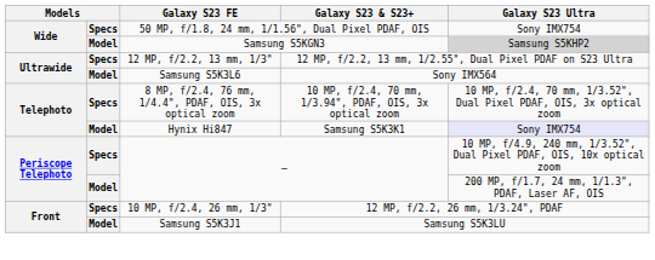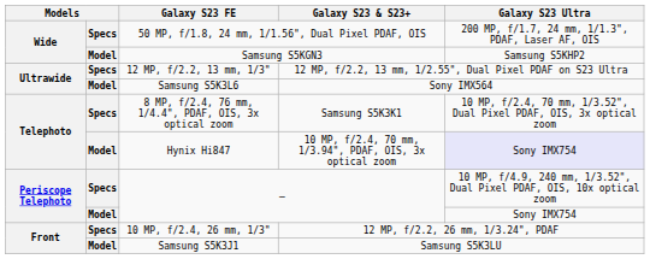 <table class="wikitable" style="text-align:center">
 <tr>
 <th colspan="2">Models</th>
 <th>Galaxy S23 FE</th>
 <th>Galaxy S23 & S23+</th>
 <th>Galaxy S23 Ultra</th>
 </tr>
 <tr>
 <th rowspan="2">Wide</th>
 <th>Specs</th>
 <td colspan="2">50 MP, f/1.8, 24 mm, 1/1.56", Dual Pixel PDAF, OIS</td>
-<td>Sony IMX754</td>
+<td>200 MP, f/1.7, 24 mm, 1/1.3", PDAF, Laser AF, OIS</td>
 </tr>
 <tr>
 <th>Model</th>
 <td colspan="2">Samsung S5KGN3</td>
-<td style="background: lightgrey;">Samsung S5KHP2</td>
+<td>Samsung S5KHP2</td>
 </tr>
 <tr>
 <th rowspan="2">Ultrawide</th>
 <th>Specs</th>
 <td>12 MP, f/2.2, 13 mm, 1/3"</td>
 <td colspan="2">12 MP, f/2.2, 13 mm, 1/2.55", Dual Pixel PDAF on S23 Ultra</td>
 </tr>
 <tr>
 <th>Model</th>
 <td>Samsung S5K3L6</td>
 <td colspan="2">Sony IMX564</td>
 </tr>
 <tr>
 <th rowspan="2">Telephoto</th>
 <th>Specs</th>
 <td>8 MP, f/2.4, 76 mm, 1/4.4", PDAF, OIS, 3x optical zoom</td>
-<td>10 MP, f/2.4, 70 mm, 1/3.94", PDAF, OIS, 3x optical zoom</td>
+<td>Samsung S5K3K1</td>
 <td>10 MP, f/2.4, 70 mm, 1/3.52", Dual Pixel PDAF, OIS, 3x optical zoom</td>
 </tr>
 <tr>
 <th>Model</th>
 <td>Hynix Hi847</td>
-<td>Samsung S5K3K1</td>
+<td>10 MP, f/2.4, 70 mm, 1/3.94", PDAF, OIS, 3x optical zoom</td>
 <td style="background: lavender;">Sony IMX754</td>
 </tr>
 <tr>
 <th rowspan="2"><a href='#'>Periscope Telephoto</a></th>
 <th>Specs</th>
 <td colspan="2" rowspan="2">–</td>
 <td>10 MP, f/4.9, 240 mm, 1/3.52", Dual Pixel PDAF, OIS, 10x optical zoom</td>
 </tr>
 <tr>
 <th>Model</th>
-<td>200 MP, f/1.7, 24 mm, 1/1.3", PDAF, Laser AF, OIS</td>
+<td>Sony IMX754</td>
 </tr>
 <tr>
 <th rowspan="2">Front</th>
 <th>Specs</th>
 <td>10 MP, f/2.4, 26 mm, 1/3"</td>
 <td colspan="2">12 MP, f/2.2, 26 mm, 1/3.24", PDAF</td>
 </tr>
 <tr>
 <th>Model</th>
 <td>Samsung S5K3J1</td>
 <td colspan="2">Samsung S5K3LU</td>
 </tr>
 </table>
